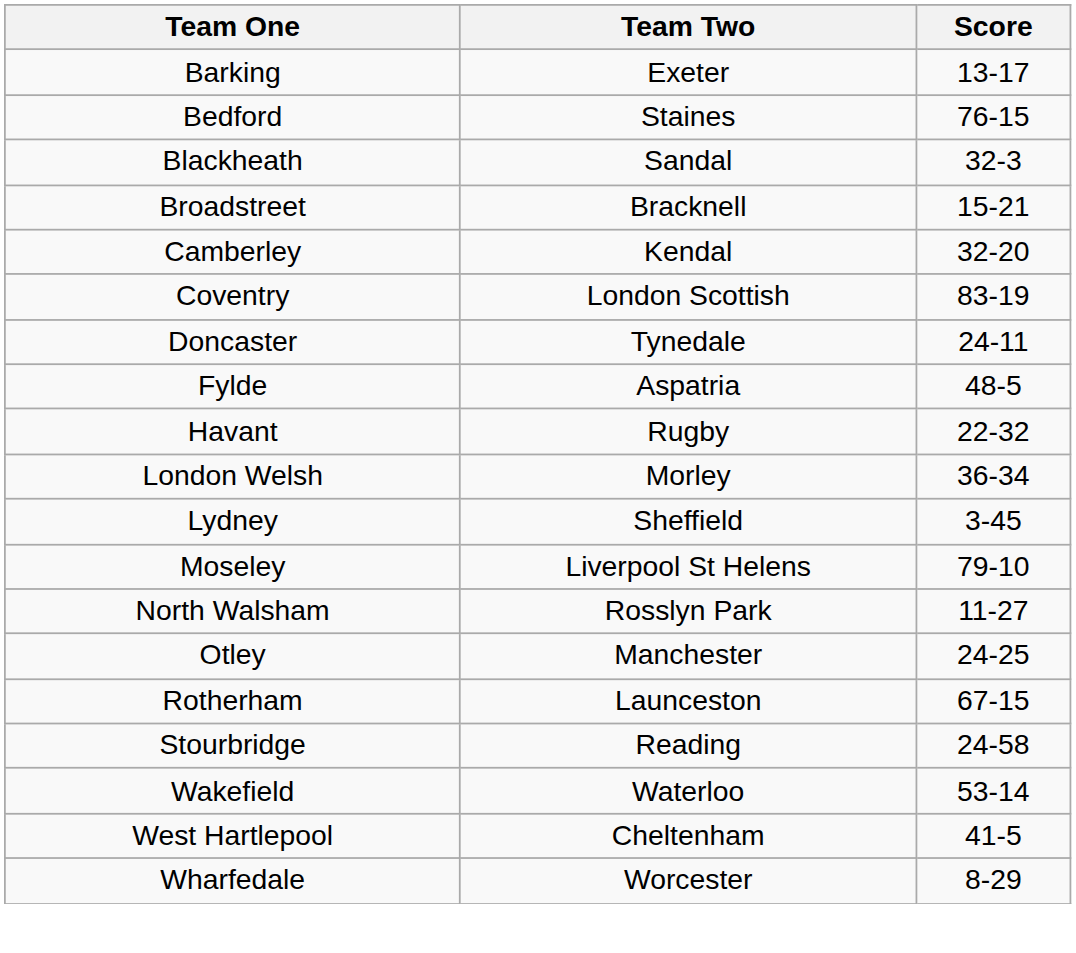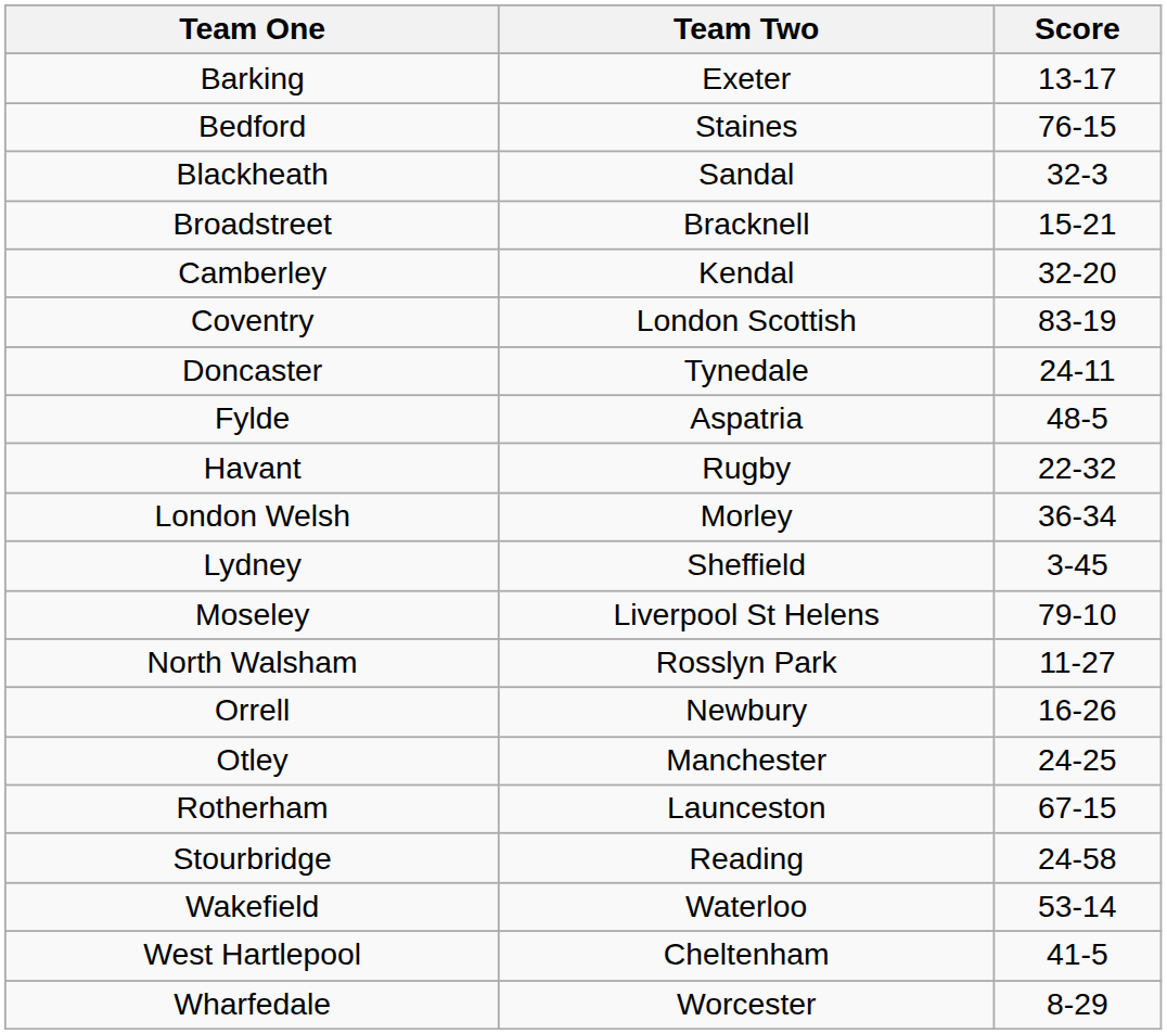 <table class="wikitable" style="text-align: center">
 <tr>
 <th width=250>Team One</th>
 <th width=250>Team Two</th>
 <th width=80>Score</th>
 </tr>
 <tr>
 <td>Barking</td>
 <td>Exeter</td>
 <td>13-17</td>
 </tr>
 <tr>
 <td>Bedford</td>
 <td>Staines</td>
 <td>76-15</td>
 </tr>
 <tr>
 <td>Blackheath</td>
 <td>Sandal</td>
 <td>32-3</td>
 </tr>
 <tr>
 <td>Broadstreet</td>
 <td>Bracknell</td>
 <td>15-21</td>
 </tr>
 <tr>
 <td>Camberley</td>
 <td>Kendal</td>
 <td>32-20</td>
 </tr>
 <tr>
 <td>Coventry</td>
 <td>London Scottish</td>
 <td>83-19</td>
 </tr>
 <tr>
 <td>Doncaster</td>
 <td>Tynedale</td>
 <td>24-11</td>
 </tr>
 <tr>
 <td>Fylde</td>
 <td>Aspatria</td>
 <td>48-5</td>
 </tr>
 <tr>
 <td>Havant</td>
 <td>Rugby</td>
 <td>22-32</td>
 </tr>
 <tr>
 <td>London Welsh</td>
 <td>Morley</td>
 <td>36-34</td>
 </tr>
 <tr>
 <td>Lydney</td>
 <td>Sheffield</td>
 <td>3-45</td>
 </tr>
 <tr>
 <td>Moseley</td>
 <td>Liverpool St Helens</td>
 <td>79-10</td>
 </tr>
 <tr>
 <td>North Walsham</td>
 <td>Rosslyn Park</td>
 <td>11-27</td>
 </tr>
 <tr>
+<td>Orrell</td>
+<td>Newbury</td>
+<td>16-26</td>
+</tr>
+<tr>
 <td>Otley</td>
 <td>Manchester</td>
 <td>24-25</td>
 </tr>
 <tr>
 <td>Rotherham</td>
 <td>Launceston</td>
 <td>67-15</td>
 </tr>
 <tr>
 <td>Stourbridge</td>
 <td>Reading</td>
 <td>24-58</td>
 </tr>
 <tr>
 <td>Wakefield</td>
 <td>Waterloo</td>
 <td>53-14</td>
 </tr>
 <tr>
 <td>West Hartlepool</td>
 <td>Cheltenham</td>
 <td>41-5</td>
 </tr>
 <tr>
 <td>Wharfedale</td>
 <td>Worcester</td>
 <td>8-29</td>
 </tr>
 </table>
